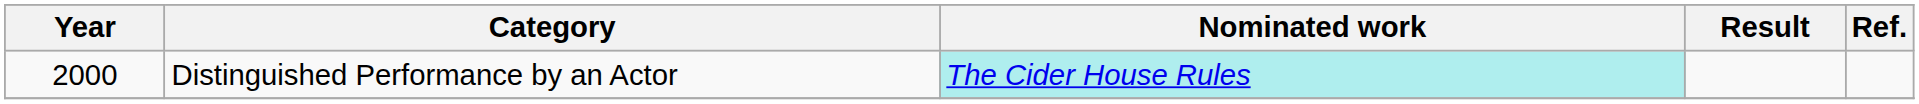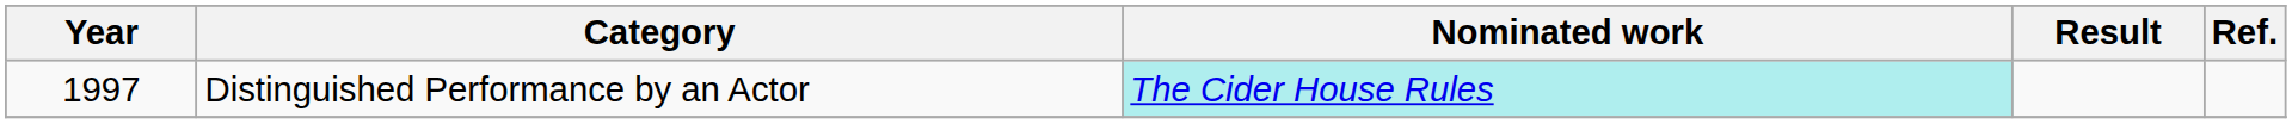 <table class=wikitable>
 <tr>
 <th scope="col" style="width:5em;">Year</th>
 <th scope="col" style="width:26em;">Category</th>
 <th scope="col" style="width:25em;">Nominated work</th>
 <th scope="col" style="width:5em;">Result</th>
 <th>Ref.</th>
 </tr>
 <tr>
-<td style="text-align:center;">2000</td>
+<td style="text-align:center;">1997</td>
 <td>Distinguished Performance by an Actor</td>
 <td style="background: paleturquoise;"><em><a href='#'>The Cider House Rules</a></em></td>
 <td></td>
 <td></td>
 </tr>
 <tr>
 </tr>
 </table>
